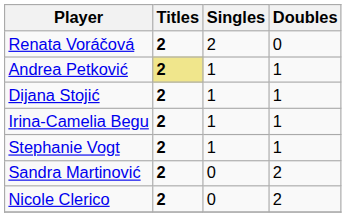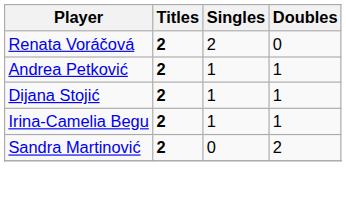 <table class="wikitable" style="font-size:90%">
 <tr>
 <th>Player</th>
 <th>Titles</th>
 <th>Singles</th>
 <th>Doubles</th>
 </tr>
 <tr>
 <td> <a href='#'>Renata Voráčová</a></td>
 <td><strong>2</strong></td>
 <td>2</td>
 <td>0</td>
 </tr>
 <tr>
 <td> <a href='#'>Andrea Petković</a></td>
-<td style="background: khaki;"><strong>2</strong></td>
+<td><strong>2</strong></td>
 <td>1</td>
 <td>1</td>
 </tr>
 <tr>
 <td> <a href='#'>Dijana Stojić</a></td>
 <td><strong>2</strong></td>
 <td>1</td>
 <td>1</td>
 </tr>
 <tr>
 <td> <a href='#'>Irina-Camelia Begu</a></td>
 <td><strong>2</strong></td>
 <td>1</td>
 <td>1</td>
 </tr>
 <tr>
-<td> <a href='#'>Stephanie Vogt</a></td>
-<td><strong>2</strong></td>
-<td>1</td>
-<td>1</td>
-</tr>
-<tr>
 <td> <a href='#'>Sandra Martinović</a></td>
-<td><strong>2</strong></td>
-<td>0</td>
-<td>2</td>
-</tr>
-<tr>
-<td> <a href='#'>Nicole Clerico</a></td>
 <td><strong>2</strong></td>
 <td>0</td>
 <td>2</td>
 </tr>
 <tr>
 </tr>
 <tr style="background:lightblue;">
 </tr>
 </table>
